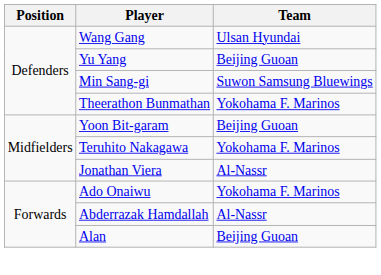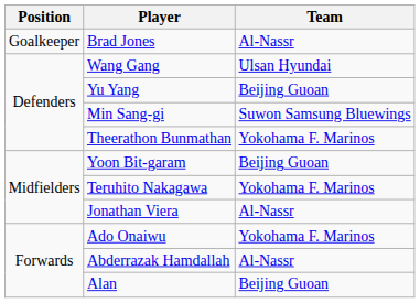 <table class="wikitable">
 <tr>
 <th>Position</th>
 <th>Player</th>
 <th>Team</th>
+</tr>
+<tr>
+<td align=center>Goalkeeper</td>
+<td> <a href='#'>Brad Jones</a></td>
+<td> <a href='#'>Al-Nassr</a></td>
 </tr>
 <tr>
 <td align=center rowspan=4>Defenders</td>
 <td> <a href='#'>Wang Gang</a></td>
 <td> <a href='#'>Ulsan Hyundai</a></td>
 </tr>
 <tr>
 <td> <a href='#'>Yu Yang</a></td>
 <td> <a href='#'>Beijing Guoan</a></td>
 </tr>
 <tr>
 <td> <a href='#'>Min Sang-gi</a></td>
 <td> <a href='#'>Suwon Samsung Bluewings</a></td>
 </tr>
 <tr>
 <td> <a href='#'>Theerathon Bunmathan</a></td>
 <td> <a href='#'>Yokohama F. Marinos</a></td>
 </tr>
 <tr>
 <td align=center rowspan=3>Midfielders</td>
 <td> <a href='#'>Yoon Bit-garam</a></td>
 <td> <a href='#'>Beijing Guoan</a></td>
 </tr>
 <tr>
 <td> <a href='#'>Teruhito Nakagawa</a></td>
 <td> <a href='#'>Yokohama F. Marinos</a></td>
 </tr>
 <tr>
 <td> <a href='#'>Jonathan Viera</a></td>
 <td> <a href='#'>Al-Nassr</a></td>
 </tr>
 <tr>
 <td align=center rowspan=3>Forwards</td>
 <td> <a href='#'>Ado Onaiwu</a></td>
 <td> <a href='#'>Yokohama F. Marinos</a></td>
 </tr>
 <tr>
 <td> <a href='#'>Abderrazak Hamdallah</a></td>
 <td> <a href='#'>Al-Nassr</a></td>
 </tr>
 <tr>
 <td> <a href='#'>Alan</a></td>
 <td> <a href='#'>Beijing Guoan</a></td>
 </tr>
 </table>
